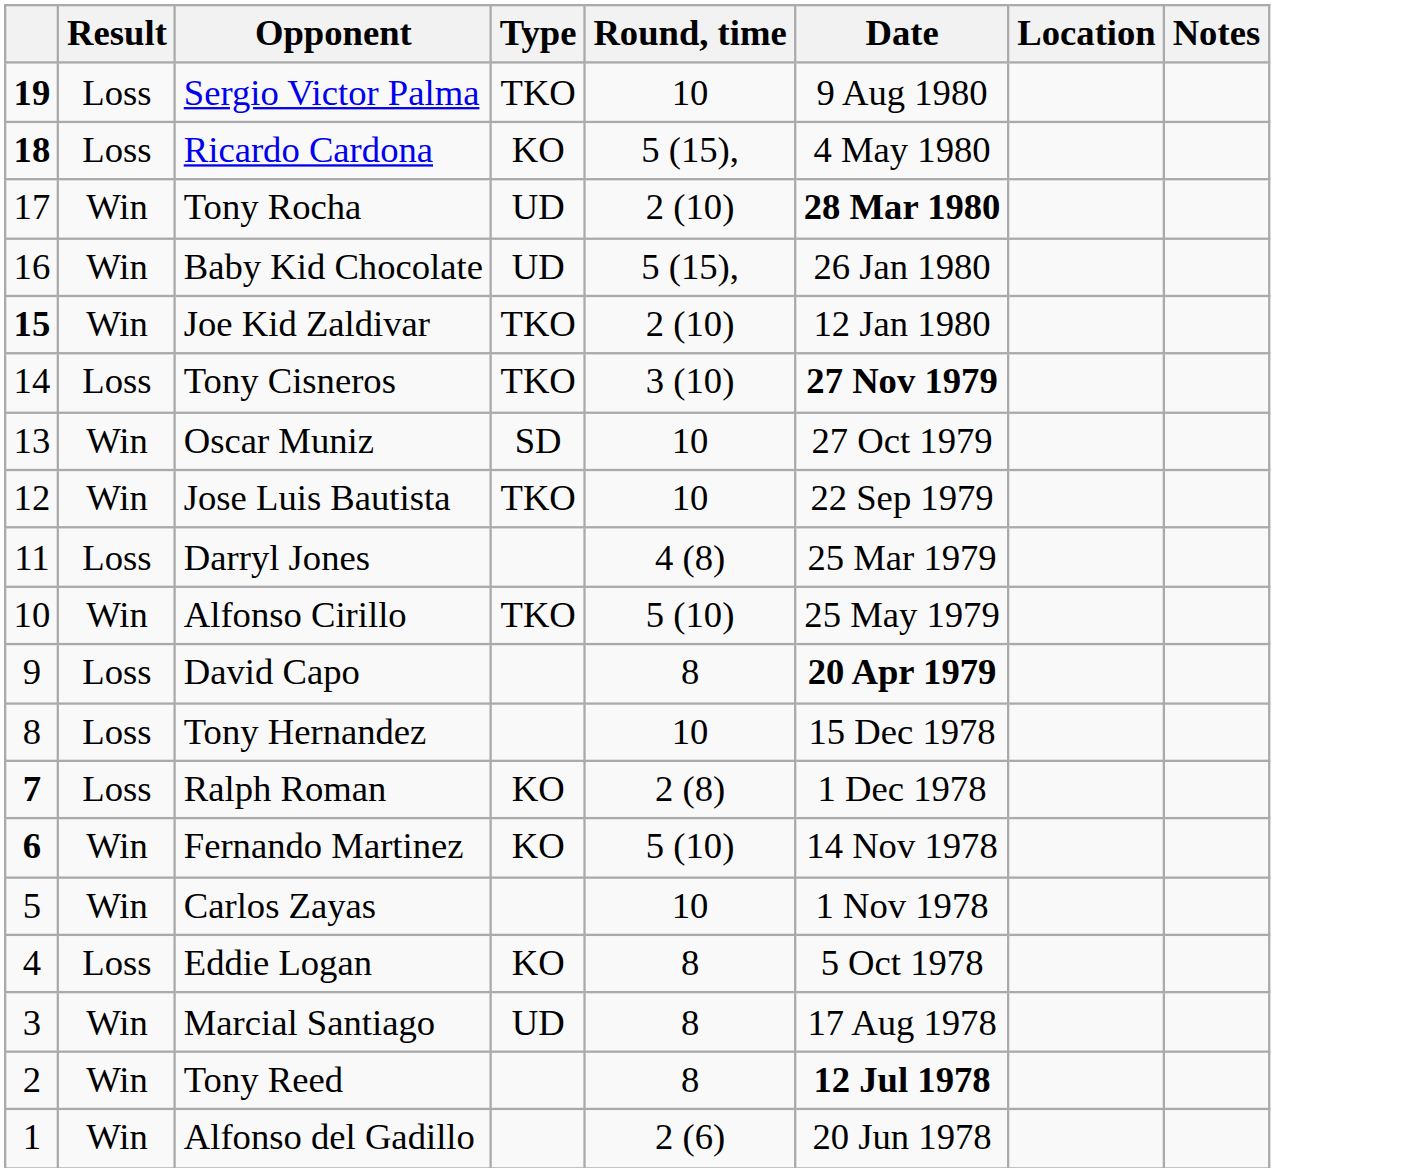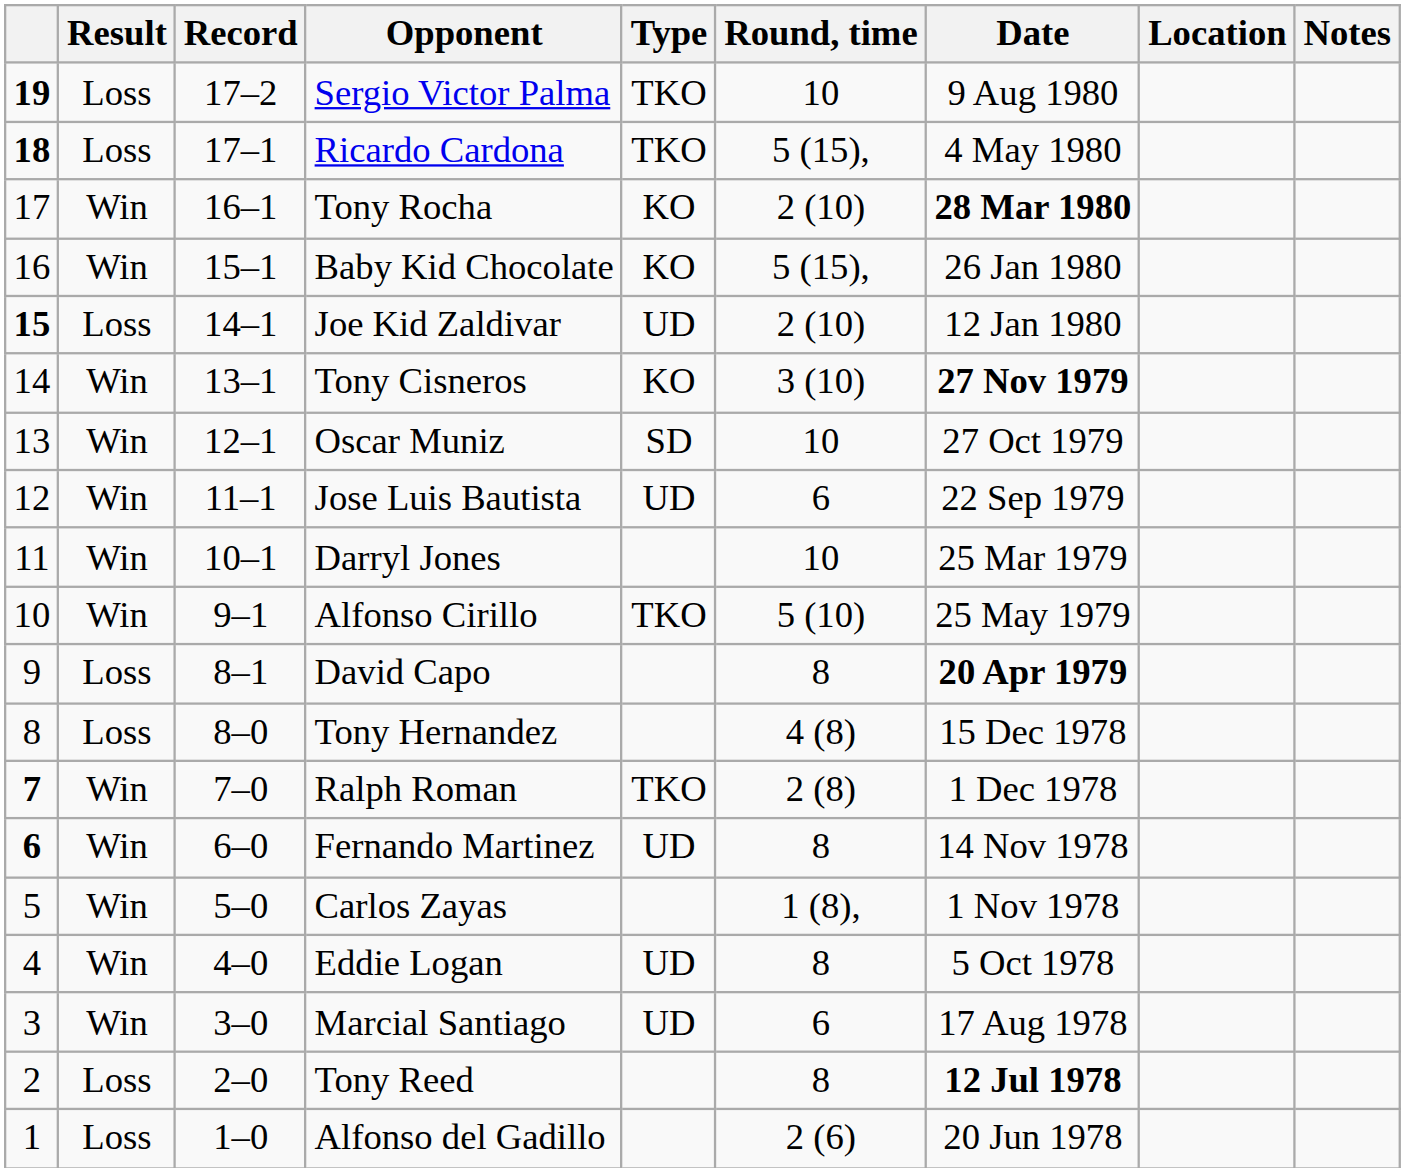 <table class=wikitable style=text-align:center>
 <tr>
 <th></th>
 <th>Result</th>
+<th>Record</th>
 <th>Opponent</th>
 <th>Type</th>
 <th>Round, time</th>
 <th>Date</th>
 <th>Location</th>
 <th>Notes</th>
 </tr>
 <tr>
 <td><strong>19</strong></td>
 <td>Loss</td>
+<td>17–2</td>
 <td align=left><a href='#'>Sergio Victor Palma</a></td>
 <td>TKO</td>
 <td>10</td>
 <td>9 Aug 1980</td>
 <td align=left></td>
 <td align=left></td>
 </tr>
 <tr>
 <td><strong>18</strong></td>
 <td>Loss</td>
+<td>17–1</td>
 <td align=left><a href='#'>Ricardo Cardona</a></td>
-<td>KO</td>
+<td>TKO</td>
 <td>5 (15), </td>
 <td>4 May 1980</td>
 <td align=left></td>
 <td align=left></td>
 </tr>
 <tr>
 <td>17</td>
 <td>Win</td>
+<td>16–1</td>
 <td align=left>Tony Rocha</td>
-<td>UD</td>
+<td>KO</td>
 <td>2 (10)</td>
 <td><strong>28 Mar 1980</strong></td>
 <td align=left></td>
 <td align=left></td>
 </tr>
 <tr>
 <td>16</td>
 <td>Win</td>
+<td>15–1</td>
 <td align=left>Baby Kid Chocolate</td>
-<td>UD</td>
+<td>KO</td>
 <td>5 (15), </td>
 <td>26 Jan 1980</td>
 <td align=left></td>
 <td align=left></td>
 </tr>
 <tr>
 <td><strong>15</strong></td>
-<td>Win</td>
+<td>Loss</td>
+<td>14–1</td>
 <td align=left>Joe Kid Zaldivar</td>
-<td>TKO</td>
+<td>UD</td>
 <td>2 (10)</td>
 <td>12 Jan 1980</td>
 <td align=left></td>
 <td align=left></td>
 </tr>
 <tr>
 <td>14</td>
-<td>Loss</td>
+<td>Win</td>
+<td>13–1</td>
 <td align=left>Tony Cisneros</td>
-<td>TKO</td>
+<td>KO</td>
 <td>3 (10)</td>
 <td><strong>27 Nov 1979</strong></td>
 <td align=left></td>
 <td align=left></td>
 </tr>
 <tr>
 <td>13</td>
 <td>Win</td>
+<td>12–1</td>
 <td align=left>Oscar Muniz</td>
 <td>SD</td>
 <td>10</td>
 <td>27 Oct 1979</td>
 <td align=left></td>
 <td align=left></td>
 </tr>
 <tr>
 <td>12</td>
 <td>Win</td>
+<td>11–1</td>
 <td align=left>Jose Luis Bautista</td>
-<td>TKO</td>
-<td>10</td>
+<td>UD</td>
+<td>6</td>
 <td>22 Sep 1979</td>
 <td align=left></td>
 <td align=left></td>
 </tr>
 <tr>
 <td>11</td>
-<td>Loss</td>
+<td>Win</td>
+<td>10–1</td>
 <td align=left>Darryl Jones</td>
 <td></td>
-<td>4 (8)</td>
+<td>10</td>
 <td>25 Mar 1979</td>
 <td align=left></td>
 <td align=left></td>
 </tr>
 <tr>
 <td>10</td>
 <td>Win</td>
+<td>9–1</td>
 <td align=left>Alfonso Cirillo</td>
 <td>TKO</td>
 <td>5 (10)</td>
 <td>25 May 1979</td>
 <td align=left></td>
 <td align=left></td>
 </tr>
 <tr>
 <td>9</td>
 <td>Loss</td>
+<td>8–1</td>
 <td align=left>David Capo</td>
 <td></td>
 <td>8</td>
 <td><strong>20 Apr 1979</strong></td>
 <td align=left></td>
 <td align=left></td>
 </tr>
 <tr>
 <td>8</td>
 <td>Loss</td>
+<td>8–0</td>
 <td align=left>Tony Hernandez</td>
 <td></td>
-<td>10</td>
+<td>4 (8)</td>
 <td>15 Dec 1978</td>
 <td align=left></td>
 <td align=left></td>
 </tr>
 <tr>
 <td><strong>7</strong></td>
-<td>Loss</td>
+<td>Win</td>
+<td>7–0</td>
 <td align=left>Ralph Roman</td>
-<td>KO</td>
+<td>TKO</td>
 <td>2 (8)</td>
 <td>1 Dec 1978</td>
 <td align=left></td>
 <td align=left></td>
 </tr>
 <tr>
 <td><strong>6</strong></td>
 <td>Win</td>
+<td>6–0</td>
 <td align=left>Fernando Martinez</td>
-<td>KO</td>
-<td>5 (10)</td>
+<td>UD</td>
+<td>8</td>
 <td>14 Nov 1978</td>
 <td align=left></td>
 <td align=left></td>
 </tr>
 <tr>
 <td>5</td>
 <td>Win</td>
+<td>5–0</td>
 <td align=left>Carlos Zayas</td>
 <td></td>
-<td>10</td>
+<td>1 (8), </td>
 <td>1 Nov 1978</td>
 <td align=left></td>
 <td align=left></td>
 </tr>
 <tr>
 <td>4</td>
-<td>Loss</td>
+<td>Win</td>
+<td>4–0</td>
 <td align=left>Eddie Logan</td>
-<td>KO</td>
+<td>UD</td>
 <td>8</td>
 <td>5 Oct 1978</td>
 <td align=left></td>
 <td align=left></td>
 </tr>
 <tr>
 <td>3</td>
 <td>Win</td>
+<td>3–0</td>
 <td align=left>Marcial Santiago</td>
 <td>UD</td>
-<td>8</td>
+<td>6</td>
 <td>17 Aug 1978</td>
 <td align=left></td>
 <td align=left></td>
 </tr>
 <tr>
 <td>2</td>
-<td>Win</td>
+<td>Loss</td>
+<td>2–0</td>
 <td align=left>Tony Reed</td>
 <td></td>
 <td>8</td>
 <td><strong>12 Jul 1978</strong></td>
 <td align=left></td>
 <td align=left></td>
 </tr>
 <tr>
 <td>1</td>
-<td>Win</td>
+<td>Loss</td>
+<td>1–0</td>
 <td align=left>Alfonso del Gadillo</td>
 <td></td>
 <td>2 (6)</td>
 <td>20 Jun 1978</td>
 <td align=left></td>
 <td align=left></td>
 </tr>
 </table>
